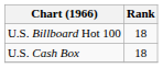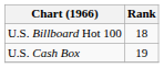 <table class="wikitable">
 <tr>
 <th>Chart (1966)</th>
 <th style="text-align:center;">Rank</th>
 </tr>
 <tr>
 <td>U.S. <em>Billboard</em> Hot 100</td>
 <td style="text-align:center;">18</td>
 </tr>
 <tr>
 <td>U.S. <em>Cash Box</em> </td>
-<td style="text-align:center;">18</td>
+<td style="text-align:center;">19</td>
 </tr>
 <tr>
 </tr>
 </table>
